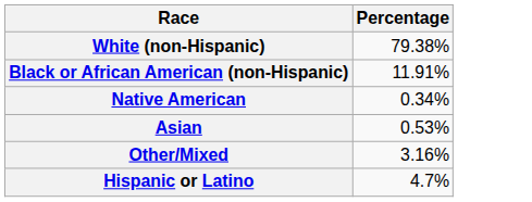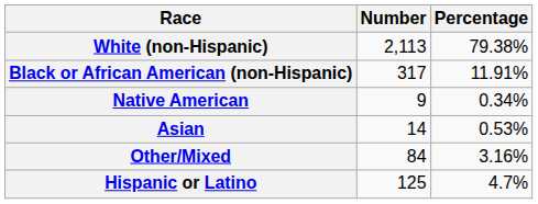 <table class="wikitable" style="text-align:right">
 <tr>
 <th scope="col">Race</th>
+<th scope="col">Number</th>
 <th scope="col">Percentage</th>
 </tr>
 <tr>
 <th scope="row"><a href='#'>White</a> (non-Hispanic)</th>
+<td>2,113</td>
 <td>79.38%</td>
 </tr>
 <tr>
 <th scope="row"><a href='#'>Black or African American</a> (non-Hispanic)</th>
+<td>317</td>
 <td>11.91%</td>
 </tr>
 <tr>
 <th scope="row"><a href='#'>Native American</a></th>
+<td>9</td>
 <td>0.34%</td>
 </tr>
 <tr>
 <th scope="row"><a href='#'>Asian</a></th>
+<td>14</td>
 <td>0.53%</td>
 </tr>
 <tr>
 <th scope="row"><a href='#'>Other/Mixed</a></th>
+<td>84</td>
 <td>3.16%</td>
 </tr>
 <tr>
 <th scope="row"><a href='#'>Hispanic</a> or <a href='#'>Latino</a></th>
+<td>125</td>
 <td>4.7%</td>
 </tr>
 </table>
